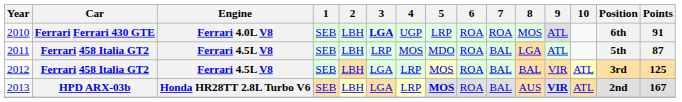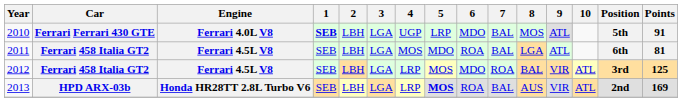 <table class="wikitable" style="text-align:center; font-size:90%;">
 <tr>
 <th>Year</th>
 <th>Car</th>
 <th>Engine</th>
 <th>1</th>
 <th>2</th>
 <th>3</th>
 <th>4</th>
 <th>5</th>
 <th>6</th>
 <th>7</th>
 <th>8</th>
 <th>9</th>
 <th>10</th>
 <th>Position</th>
 <th>Points</th>
 </tr>
 <tr>
 <td><a href='#'>2010</a></td>
 <th><a href='#'>Ferrari</a> <a href='#'>Ferrari 430 GTE</a></th>
 <th><a href='#'>Ferrari</a> 4.0L <a href='#'>V8</a></th>
-<td style="background:#DFFFDF;"><a href='#'>SEB</a><br></td>
+<td style="background:#DFFFDF;"><strong><a href='#'>SEB</a><br></strong></td>
 <td style="background:#DFFFDF;"><a href='#'>LBH</a><br></td>
-<td style="background:#DFFFDF;"><strong><a href='#'>LGA</a><br></strong></td>
+<td style="background:#DFFFDF;"><a href='#'>LGA</a><br></td>
 <td style="background:#DFFFDF;"><a href='#'>UGP</a><br></td>
 <td style="background:#DFFFDF;"><a href='#'>LRP</a><br></td>
-<td style="background:#DFFFDF;"><a href='#'>ROA</a><br></td>
-<td style="background:#DFFFDF;"><a href='#'>ROA</a><br></td>
+<td style="background:#DFFFDF;"><a href='#'>MDO</a><br></td>
+<td style="background:#DFFFDF;"><a href='#'>BAL</a><br></td>
 <td style="background:#DFFFDF;"><a href='#'>MOS</a><br></td>
 <td style="background:#DFDFDF;"><a href='#'>ATL</a><br></td>
 <td></td>
-<th>6th</th>
+<th>5th</th>
 <th>91</th>
 </tr>
 <tr>
 <td><a href='#'>2011</a></td>
 <th><a href='#'>Ferrari</a> <a href='#'>458 Italia GT2</a></th>
 <th><a href='#'>Ferrari</a> 4.5L <a href='#'>V8</a></th>
 <td style="background:#DFFFDF;"><a href='#'>SEB</a><br></td>
 <td style="background:#DFFFDF;"><a href='#'>LBH</a><br></td>
-<td style="background:#DFFFDF;"><a href='#'>LRP</a><br></td>
+<td style="background:#DFFFDF;"><a href='#'>LGA</a><br></td>
 <td style="background:#DFFFDF;"><a href='#'>MOS</a><br></td>
 <td style="background:#DFFFDF;"><a href='#'>MDO</a><br></td>
 <td style="background:#DFFFDF;"><a href='#'>ROA</a><br></td>
 <td style="background:#DFFFDF;"><a href='#'>BAL</a><br></td>
 <td style="background:#FFDF9F;"><a href='#'>LGA</a><br></td>
 <td style="background:#DFFFDF;"><a href='#'>ATL</a><br></td>
 <td></td>
-<th>5th</th>
-<th>87</th>
+<th>6th</th>
+<th>81</th>
 </tr>
 <tr>
 <td><a href='#'>2012</a></td>
 <th><a href='#'>Ferrari</a> <a href='#'>458 Italia GT2</a></th>
 <th><a href='#'>Ferrari</a> 4.5L <a href='#'>V8</a></th>
 <td style="background:#DFFFDF;"><a href='#'>SEB</a><br></td>
 <td style="background:#ffdf9f;"><a href='#'>LBH</a><br></td>
 <td style="background:#DFFFDF;"><a href='#'>LGA</a><br></td>
 <td style="background:#DFFFDF;"><a href='#'>LRP</a><br></td>
 <td style="background:#ffffbf;"><a href='#'>MOS</a><br></td>
+<td style="background:#DFFFDF;"><a href='#'>MDO</a><br></td>
 <td style="background:#DFFFDF;"><a href='#'>ROA</a><br></td>
-<td style="background:#DFFFDF;"><a href='#'>BAL</a><br></td>
 <td style="background:#ffdf9f;"><a href='#'>BAL</a><br></td>
 <td style="background:#ffdf9f;"><a href='#'>VIR</a><br></td>
 <td style="background:#ffffbf;"><a href='#'>ATL</a><br></td>
 <td style="background:#ffdf9f;"><strong>3rd</strong></td>
 <td style="background:#ffdf9f;"><strong>125</strong></td>
 </tr>
 <tr>
 <td><a href='#'>2013</a></td>
 <th><a href='#'>HPD ARX-03b</a></th>
 <th><a href='#'>Honda</a> HR28TT 2.8L Turbo V6</th>
 <td style="background:#ffdf9f;"><a href='#'>SEB</a><br></td>
 <td style="background:#ffffbf;"><a href='#'>LBH</a><br></td>
 <td style="background:#ffdf9f;"><a href='#'>LGA</a><br></td>
 <td style="background:#ffffbf;"><a href='#'>LRP</a><br></td>
 <td style="background:#dfdfdf;"><strong><a href='#'>MOS</a><br></strong></td>
 <td style="background:#dfdfdf;"><a href='#'>ROA</a><br></td>
 <td style="background:#dfdfdf;"><a href='#'>BAL</a><br></td>
 <td style="background:#ffdf9f;"><a href='#'>AUS</a><br></td>
-<td style="background:#dfdfdf;"><strong><a href='#'>VIR</a><br></strong></td>
+<td style="background:#dfdfdf;"><a href='#'>VIR</a><br></td>
 <td style="background:#ffdf9f;"><a href='#'>ATL</a><br></td>
 <td style="background:#dfdfdf;"><strong>2nd</strong></td>
-<td style="background:#dfdfdf;"><strong>167</strong></td>
+<td style="background:#dfdfdf;"><strong>169</strong></td>
 </tr>
 <tr>
 </tr>
 </table>
